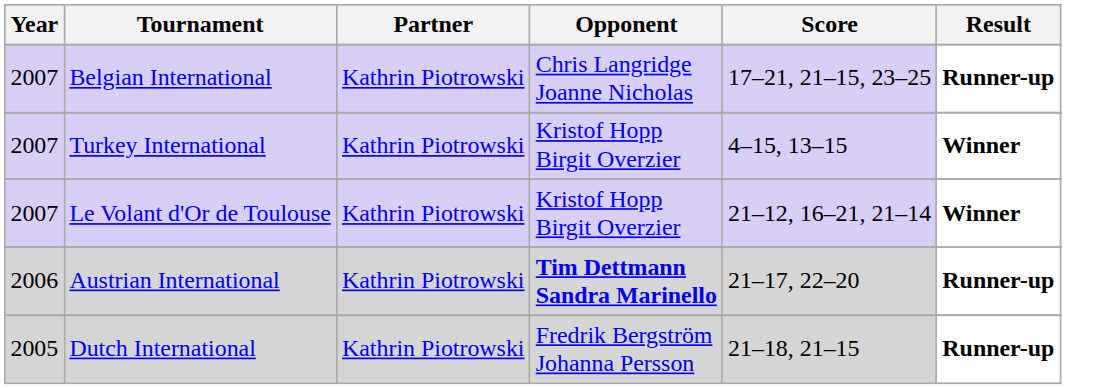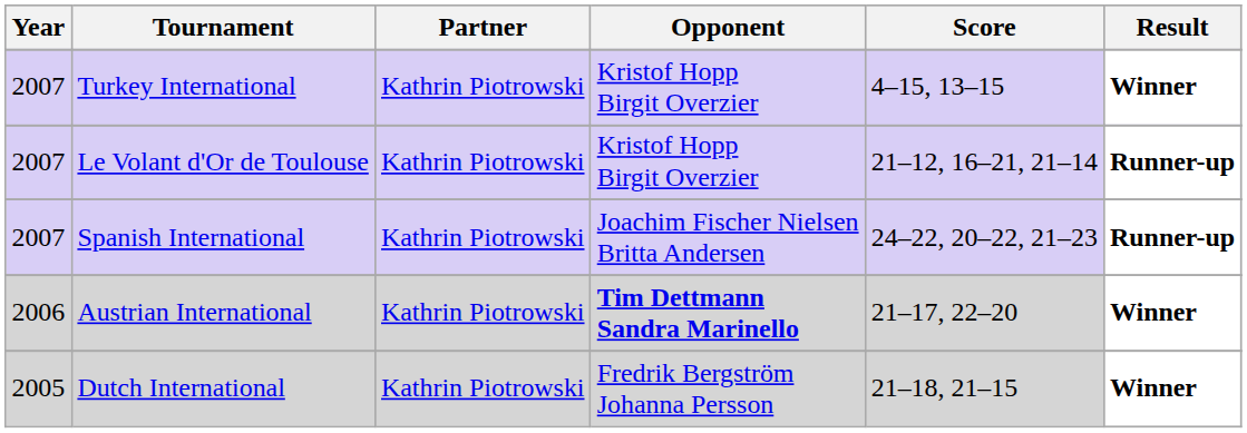 <table class="sortable wikitable" style="font-size: 90%;">
 <tr>
 <th>Year</th>
 <th>Tournament</th>
 <th>Partner</th>
 <th>Opponent</th>
 <th>Score</th>
 <th>Result</th>
 </tr>
 <tr>
-</tr>
-<tr style="background:#D8CEF6">
-<td align="center">2007</td>
-<td align="left"><a href='#'>Belgian International</a></td>
-<td align="left"> <a href='#'>Kathrin Piotrowski</a></td>
-<td align="left"> <a href='#'>Chris Langridge</a><br> <a href='#'>Joanne Nicholas</a></td>
-<td align="left">17–21, 21–15, 23–25</td>
-<td style="text-align:left; background:white"> <strong>Runner-up</strong></td>
 </tr>
 <tr>
 </tr>
 <tr style="background:#D8CEF6">
 <td align="center">2007</td>
 <td align="left"><a href='#'>Turkey International</a></td>
 <td align="left"> <a href='#'>Kathrin Piotrowski</a></td>
 <td align="left"> <a href='#'>Kristof Hopp</a><br> <a href='#'>Birgit Overzier</a></td>
 <td align="left">4–15, 13–15</td>
 <td style="text-align:left; background:white"> <strong>Winner</strong></td>
 </tr>
 <tr>
 </tr>
 <tr style="background:#D8CEF6">
 <td align="center">2007</td>
 <td align="left"><a href='#'>Le Volant d'Or de Toulouse</a></td>
 <td align="left"> <a href='#'>Kathrin Piotrowski</a></td>
 <td align="left"> <a href='#'>Kristof Hopp</a><br> <a href='#'>Birgit Overzier</a></td>
 <td align="left">21–12, 16–21, 21–14</td>
-<td style="text-align:left; background:white"> <strong>Winner</strong></td>
+<td style="text-align:left; background:white"> <strong>Runner-up</strong></td>
 </tr>
 <tr>
+</tr>
+<tr style="background:#D8CEF6">
+<td align="center">2007</td>
+<td align="left"><a href='#'>Spanish International</a></td>
+<td align="left"> <a href='#'>Kathrin Piotrowski</a></td>
+<td align="left"> <a href='#'>Joachim Fischer Nielsen</a><br> <a href='#'>Britta Andersen</a></td>
+<td align="left">24–22, 20–22, 21–23</td>
+<td style="text-align:left; background:white"> <strong>Runner-up</strong></td>
 </tr>
 <tr>
 </tr>
 <tr style="background:#D5D5D5">
 <td align="center">2006</td>
 <td align="left"><a href='#'>Austrian International</a></td>
 <td align="left"> <a href='#'>Kathrin Piotrowski</a></td>
 <td align="left"><strong> <a href='#'>Tim Dettmann</a><br> <a href='#'>Sandra Marinello</a></strong></td>
 <td align="left">21–17, 22–20</td>
-<td style="text-align:left; background:white"> <strong>Runner-up</strong></td>
+<td style="text-align:left; background:white"> <strong>Winner</strong></td>
 </tr>
 <tr>
 </tr>
 <tr style="background:#D5D5D5">
 <td align="center">2005</td>
 <td align="left"><a href='#'>Dutch International</a></td>
 <td align="left"> <a href='#'>Kathrin Piotrowski</a></td>
 <td align="left"> <a href='#'>Fredrik Bergström</a><br> <a href='#'>Johanna Persson</a></td>
 <td align="left">21–18, 21–15</td>
-<td style="text-align:left; background:white"> <strong>Runner-up</strong></td>
+<td style="text-align:left; background:white"> <strong>Winner</strong></td>
 </tr>
 </table>
